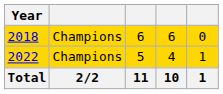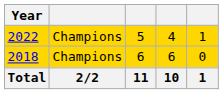 <table class="wikitable" style="text-align: center;">
 <tr>
 <th>Year</th>
 <th></th>
 <th width=25px></th>
 <th width=25px></th>
 <th width=25px></th>
 </tr>
 <tr bgcolor="gold">
+<td style="text-align:left;"> <a href='#'>2022</a></td>
+<td>Champions</td>
+<td>5</td>
+<td>4</td>
+<td>1</td>
+</tr>
+<tr bgcolor="gold">
 <td style="text-align:left;"> <a href='#'>2018</a></td>
 <td>Champions</td>
 <td>6</td>
 <td>6</td>
 <td>0</td>
-</tr>
-<tr bgcolor="gold">
-<td style="text-align:left;"> <a href='#'>2022</a></td>
-<td>Champions</td>
-<td>5</td>
-<td>4</td>
-<td>1</td>
 </tr>
 <tr>
 <th>Total</th>
 <th>2/2</th>
 <th>11</th>
 <th>10</th>
 <th>1</th>
 </tr>
 </table>
